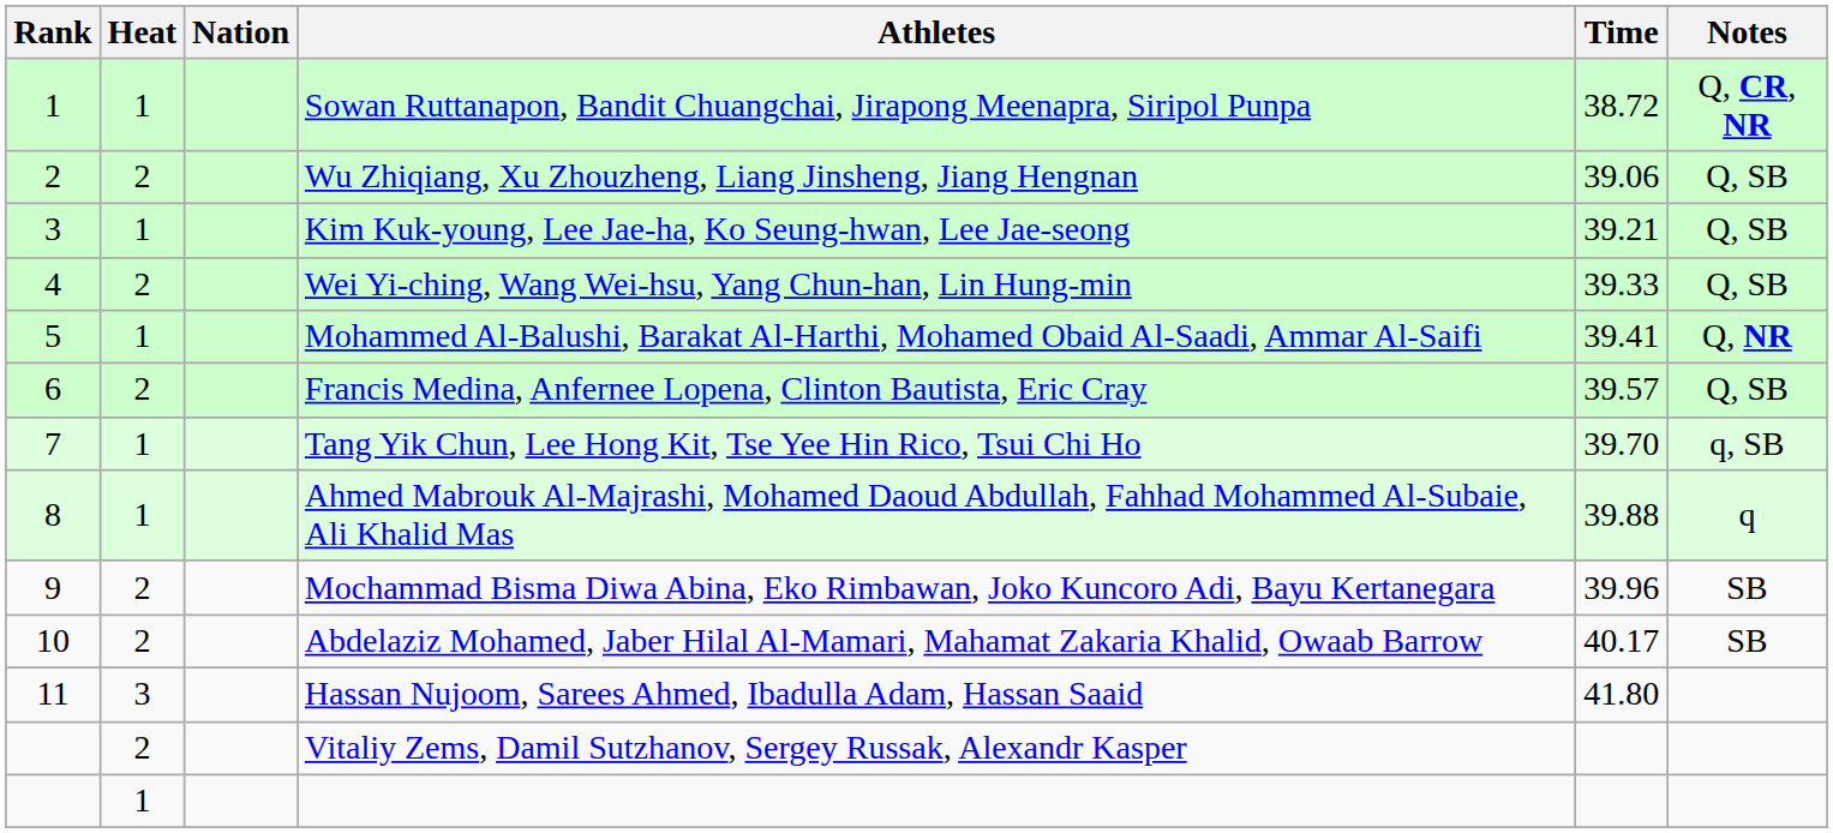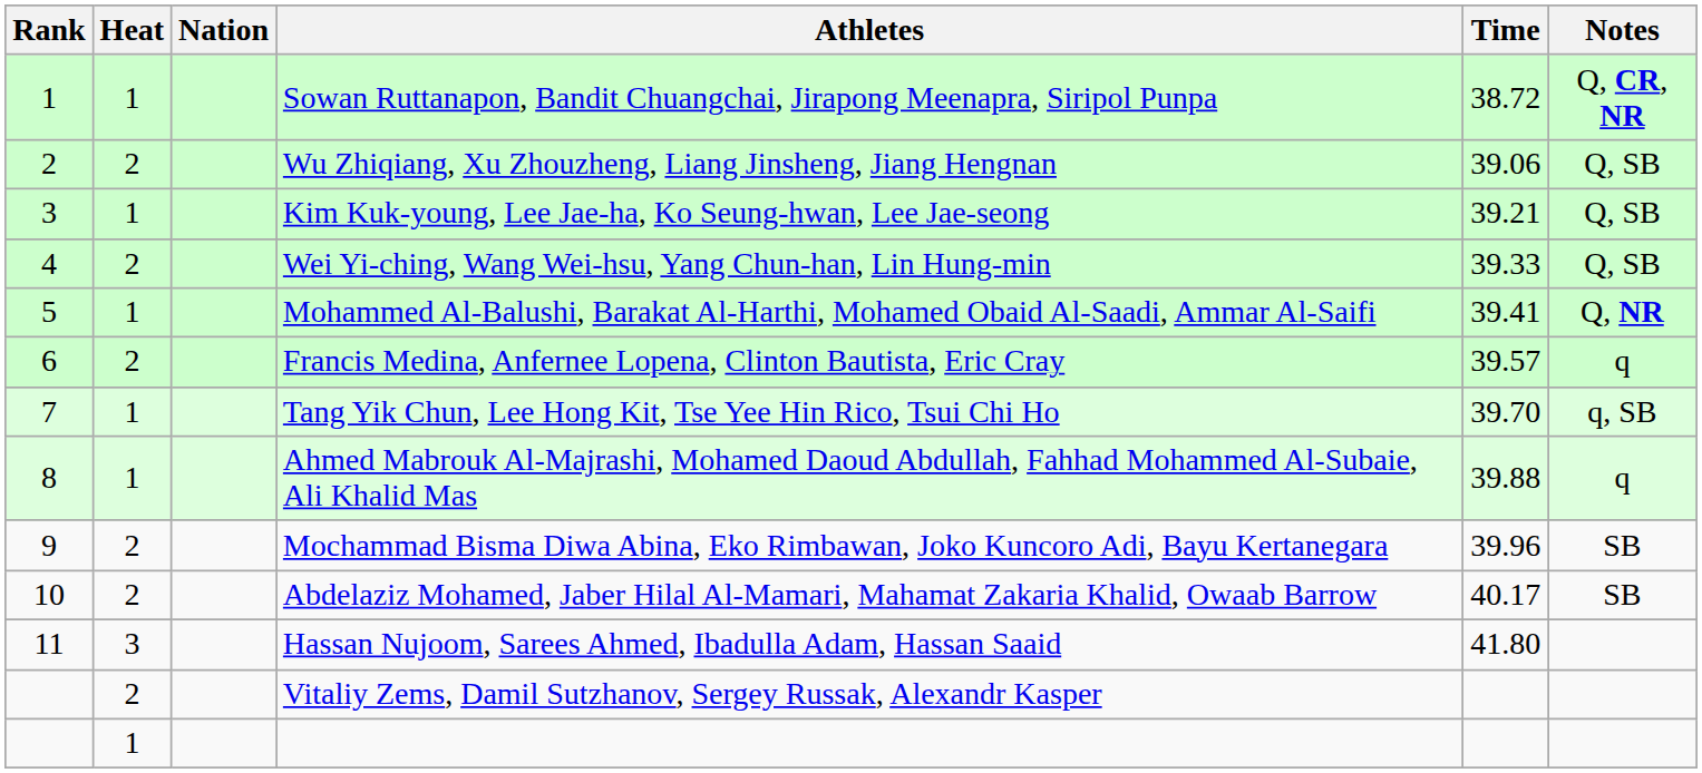 <table class="wikitable sortable" style="text-align:center">
 <tr>
 <th>Rank</th>
 <th>Heat</th>
 <th>Nation</th>
 <th>Athletes</th>
 <th>Time</th>
 <th>Notes</th>
 </tr>
 <tr bgcolor=ccffcc>
 <td>1</td>
 <td>1</td>
 <td align=left></td>
 <td align=left><a href='#'>Sowan Ruttanapon</a>, <a href='#'>Bandit Chuangchai</a>, <a href='#'>Jirapong Meenapra</a>, <a href='#'>Siripol Punpa</a></td>
 <td>38.72</td>
 <td>Q, <strong><a href='#'>CR</a></strong>, <strong><a href='#'>NR</a></strong></td>
 </tr>
 <tr bgcolor=ccffcc>
 <td>2</td>
 <td>2</td>
 <td align=left></td>
 <td align=left><a href='#'>Wu Zhiqiang</a>, <a href='#'>Xu Zhouzheng</a>, <a href='#'>Liang Jinsheng</a>, <a href='#'>Jiang Hengnan</a></td>
 <td>39.06</td>
 <td>Q, SB</td>
 </tr>
 <tr bgcolor=ccffcc>
 <td>3</td>
 <td>1</td>
 <td align=left></td>
 <td align=left><a href='#'>Kim Kuk-young</a>, <a href='#'>Lee Jae-ha</a>, <a href='#'>Ko Seung-hwan</a>, <a href='#'>Lee Jae-seong</a></td>
 <td>39.21</td>
 <td>Q, SB</td>
 </tr>
 <tr bgcolor=ccffcc>
 <td>4</td>
 <td>2</td>
 <td align=left></td>
 <td align=left><a href='#'>Wei Yi-ching</a>, <a href='#'>Wang Wei-hsu</a>, <a href='#'>Yang Chun-han</a>, <a href='#'>Lin Hung-min</a></td>
 <td>39.33</td>
 <td>Q, SB</td>
 </tr>
 <tr bgcolor=ccffcc>
 <td>5</td>
 <td>1</td>
 <td align=left></td>
 <td align=left><a href='#'>Mohammed Al-Balushi</a>, <a href='#'>Barakat Al-Harthi</a>, <a href='#'>Mohamed Obaid Al-Saadi</a>, <a href='#'>Ammar Al-Saifi</a></td>
 <td>39.41</td>
 <td>Q, <strong><a href='#'>NR</a></strong></td>
 </tr>
 <tr bgcolor=ccffcc>
 <td>6</td>
 <td>2</td>
 <td align=left></td>
 <td align=left><a href='#'>Francis Medina</a>, <a href='#'>Anfernee Lopena</a>, <a href='#'>Clinton Bautista</a>, <a href='#'>Eric Cray</a></td>
 <td>39.57</td>
-<td>Q, SB</td>
+<td>q</td>
 </tr>
 <tr bgcolor=ddffdd>
 <td>7</td>
 <td>1</td>
 <td align=left></td>
 <td align=left><a href='#'>Tang Yik Chun</a>, <a href='#'>Lee Hong Kit</a>, <a href='#'>Tse Yee Hin Rico</a>, <a href='#'>Tsui Chi Ho</a></td>
 <td>39.70</td>
 <td>q, SB</td>
 </tr>
 <tr bgcolor=ddffdd>
 <td>8</td>
 <td>1</td>
 <td align=left></td>
 <td align=left><a href='#'>Ahmed Mabrouk Al-Majrashi</a>, <a href='#'>Mohamed Daoud Abdullah</a>, <a href='#'>Fahhad Mohammed Al-Subaie</a>, <a href='#'>Ali Khalid Mas</a></td>
 <td>39.88</td>
 <td>q</td>
 </tr>
 <tr>
 <td>9</td>
 <td>2</td>
 <td align=left></td>
 <td align=left><a href='#'>Mochammad Bisma Diwa Abina</a>, <a href='#'>Eko Rimbawan</a>, <a href='#'>Joko Kuncoro Adi</a>, <a href='#'>Bayu Kertanegara</a></td>
 <td>39.96</td>
 <td>SB</td>
 </tr>
 <tr>
 <td>10</td>
 <td>2</td>
 <td align=left></td>
 <td align=left><a href='#'>Abdelaziz Mohamed</a>, <a href='#'>Jaber Hilal Al-Mamari</a>, <a href='#'>Mahamat Zakaria Khalid</a>, <a href='#'>Owaab Barrow</a></td>
 <td>40.17</td>
 <td>SB</td>
 </tr>
 <tr>
 <td>11</td>
 <td>3</td>
 <td align=left></td>
 <td align=left><a href='#'>Hassan Nujoom</a>, <a href='#'>Sarees Ahmed</a>, <a href='#'>Ibadulla Adam</a>, <a href='#'>Hassan Saaid</a></td>
 <td>41.80</td>
 <td></td>
 </tr>
 <tr>
 <td></td>
 <td>2</td>
 <td align=left></td>
 <td align=left><a href='#'>Vitaliy Zems</a>, <a href='#'>Damil Sutzhanov</a>, <a href='#'>Sergey Russak</a>, <a href='#'>Alexandr Kasper</a></td>
 <td></td>
 <td></td>
 </tr>
 <tr>
 <td></td>
 <td>1</td>
 <td align=left></td>
 <td align=left></td>
 <td></td>
 <td></td>
 </tr>
 </table>
